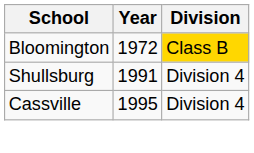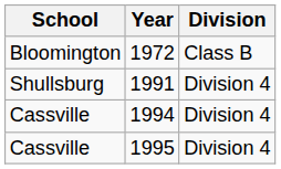 <table class="wikitable">
 <tr>
 <th>School</th>
 <th>Year</th>
 <th>Division</th>
 </tr>
 <tr>
 <td>Bloomington</td>
 <td>1972</td>
-<td style="background: gold;">Class B</td>
+<td>Class B</td>
 </tr>
 <tr>
 <td>Shullsburg</td>
 <td>1991</td>
 <td>Division 4</td>
 </tr>
 <tr>
 <td>Cassville</td>
+<td>1994</td>
+<td>Division 4</td>
+</tr>
+<tr>
+<td>Cassville</td>
 <td>1995</td>
 <td>Division 4</td>
 </tr>
 </table>
